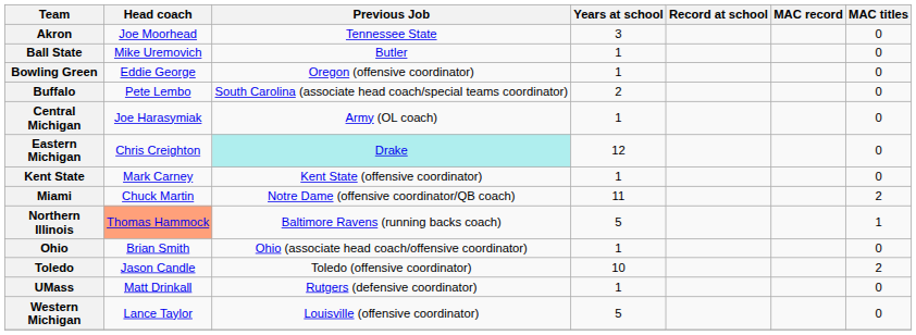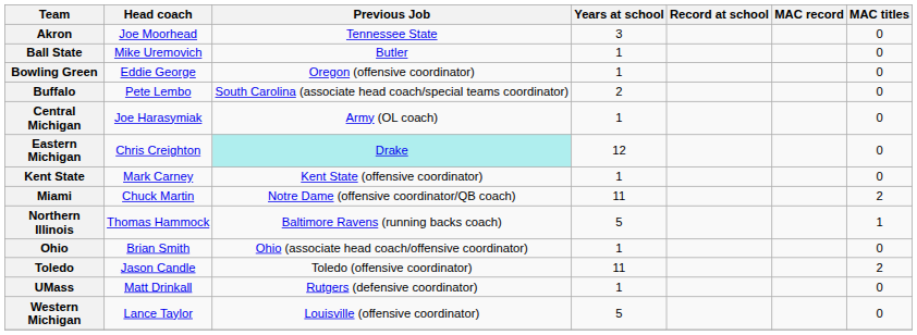 <table class="wikitable source" style="text-align: center;font-size:90%;">
 <tr>
 <th width="110">Team</th>
 <th>Head coach</th>
 <th>Previous Job</th>
 <th>Years at school</th>
 <th>Record at school</th>
 <th>MAC record</th>
 <th>MAC titles</th>
 </tr>
 <tr>
 <th style=>Akron</th>
 <td><a href='#'>Joe Moorhead</a></td>
 <td><a href='#'>Tennessee State</a></td>
 <td>3</td>
 <td></td>
 <td></td>
 <td>0</td>
 </tr>
 <tr>
 <th style=>Ball State</th>
 <td><a href='#'>Mike Uremovich</a></td>
 <td><a href='#'>Butler</a></td>
 <td>1</td>
 <td></td>
 <td></td>
 <td>0</td>
 </tr>
 <tr>
 <th style=>Bowling Green</th>
 <td><a href='#'>Eddie George</a></td>
 <td><a href='#'>Oregon</a> (offensive coordinator)</td>
 <td>1</td>
 <td></td>
 <td></td>
 <td>0</td>
 </tr>
 <tr>
 <th style=>Buffalo</th>
 <td><a href='#'>Pete Lembo</a></td>
 <td><a href='#'>South Carolina</a> (associate head coach/special teams coordinator)</td>
 <td>2</td>
 <td></td>
 <td></td>
 <td>0</td>
 </tr>
 <tr>
 <th style=>Central Michigan</th>
 <td><a href='#'>Joe Harasymiak</a></td>
 <td><a href='#'>Army</a> (OL coach)</td>
 <td>1</td>
 <td></td>
 <td></td>
 <td>0</td>
 </tr>
 <tr>
 <th style=>Eastern Michigan</th>
 <td><a href='#'>Chris Creighton</a></td>
 <td style="background: paleturquoise;"><a href='#'>Drake</a></td>
 <td>12</td>
 <td></td>
 <td></td>
 <td>0</td>
 </tr>
 <tr>
 <th style=>Kent State</th>
 <td><a href='#'>Mark Carney</a></td>
 <td><a href='#'>Kent State</a> (offensive coordinator)</td>
 <td>1</td>
 <td></td>
 <td></td>
 <td>0</td>
 </tr>
 <tr>
 <th style=>Miami</th>
 <td><a href='#'>Chuck Martin</a></td>
 <td><a href='#'>Notre Dame</a> (offensive coordinator/QB coach)</td>
 <td>11</td>
 <td></td>
 <td></td>
 <td>2</td>
 </tr>
 <tr>
 <th style=>Northern Illinois</th>
-<td style="background: lightsalmon;"><a href='#'>Thomas Hammock</a></td>
+<td><a href='#'>Thomas Hammock</a></td>
 <td><a href='#'>Baltimore Ravens</a> (running backs coach)</td>
 <td>5</td>
 <td></td>
 <td></td>
 <td>1</td>
 </tr>
 <tr>
 <th style=>Ohio</th>
 <td><a href='#'>Brian Smith</a></td>
 <td><a href='#'>Ohio</a> (associate head coach/offensive coordinator)</td>
 <td>1</td>
 <td></td>
 <td></td>
 <td>0</td>
 </tr>
 <tr>
 <th style=>Toledo</th>
 <td><a href='#'>Jason Candle</a></td>
 <td>Toledo (offensive coordinator)</td>
-<td>10</td>
+<td>11</td>
 <td></td>
 <td></td>
 <td>2</td>
 </tr>
 <tr>
 <th style=>UMass</th>
 <td><a href='#'>Matt Drinkall</a></td>
 <td><a href='#'>Rutgers</a> (defensive coordinator)</td>
 <td>1</td>
 <td></td>
 <td></td>
 <td>0</td>
 </tr>
 <tr>
 <th style=>Western Michigan</th>
 <td><a href='#'>Lance Taylor</a></td>
 <td><a href='#'>Louisville</a> (offensive coordinator)</td>
 <td>5</td>
 <td></td>
 <td></td>
 <td>0</td>
 </tr>
 <tr>
 </tr>
 </table>
